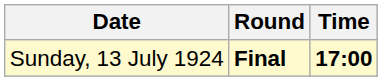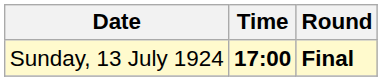 <table class="wikitable">
 <tr>
 <th>Date</th>
+<th>Time</th>
 <th>Round</th>
-<th>Time</th>
 </tr>
 <tr style=background:lemonchiffon>
 <td>Sunday, 13 July 1924</td>
+<td><strong>17:00</strong></td>
 <td><strong>Final</strong></td>
-<td><strong>17:00</strong></td>
 </tr>
 </table>
